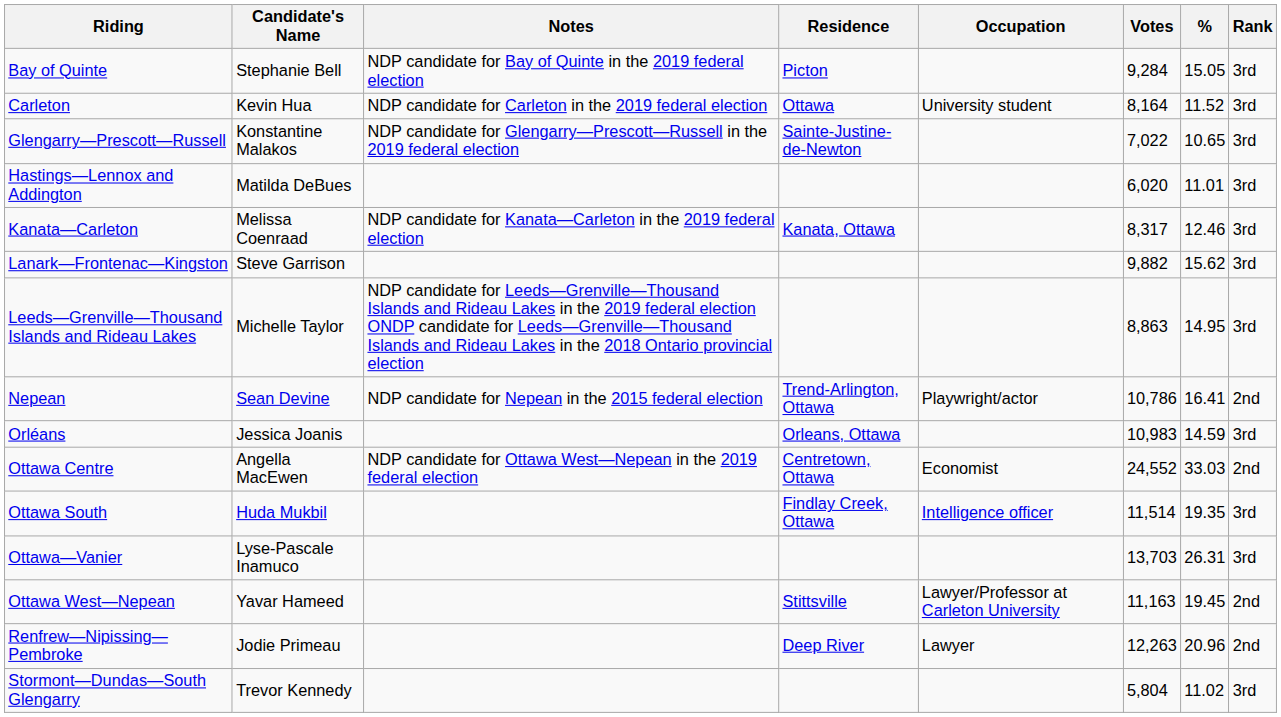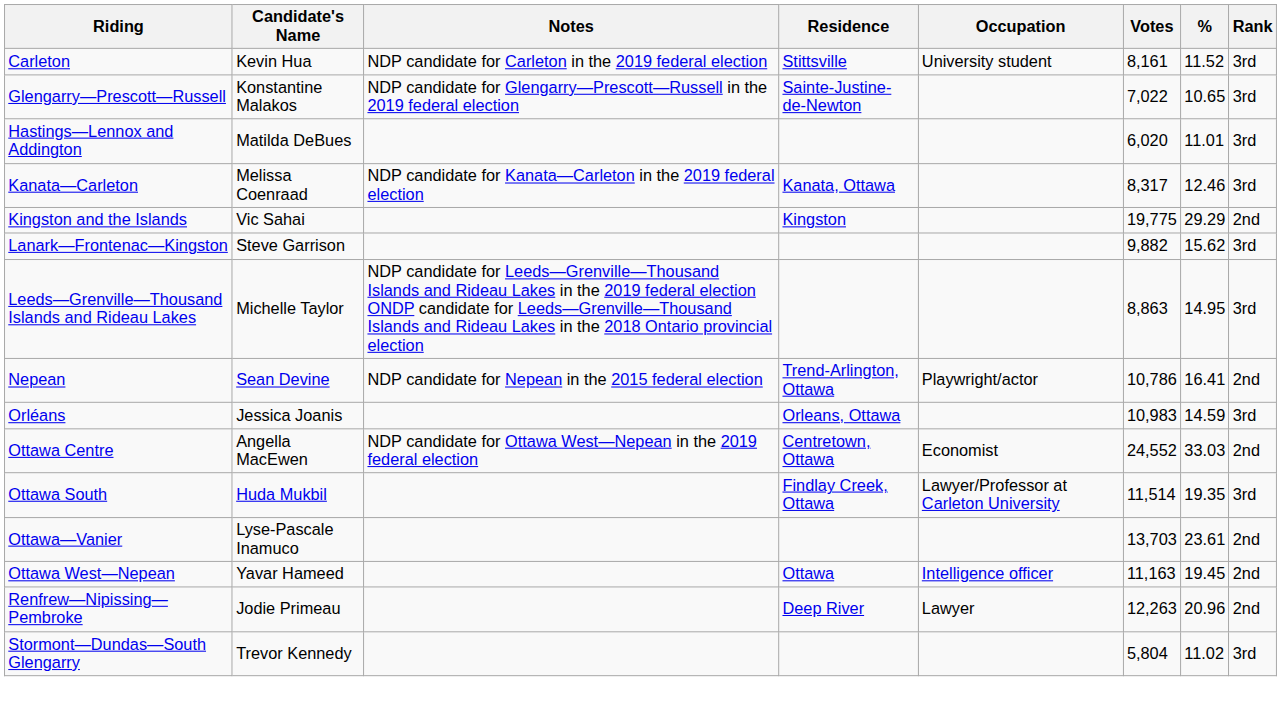 <table class="wikitable sortable">
 <tr>
 <th>Riding<br></th>
 <th>Candidate's Name</th>
 <th>Notes</th>
 <th>Residence</th>
 <th>Occupation</th>
 <th>Votes</th>
 <th>%</th>
 <th>Rank</th>
 </tr>
 <tr>
-<td><a href='#'>Bay of Quinte</a></td>
-<td>Stephanie Bell</td>
-<td>NDP candidate for <a href='#'>Bay of Quinte</a> in the <a href='#'>2019 federal election</a></td>
-<td><a href='#'>Picton</a></td>
-<td></td>
-<td>9,284</td>
-<td>15.05</td>
-<td>3rd</td>
-</tr>
-<tr>
 <td><a href='#'>Carleton</a></td>
 <td>Kevin Hua</td>
 <td>NDP candidate for <a href='#'>Carleton</a> in the <a href='#'>2019 federal election</a></td>
-<td><a href='#'>Ottawa</a></td>
+<td><a href='#'>Stittsville</a></td>
 <td>University student</td>
-<td>8,164</td>
+<td>8,161</td>
 <td>11.52</td>
 <td>3rd</td>
 </tr>
 <tr>
 <td><a href='#'>Glengarry—Prescott—Russell</a></td>
 <td>Konstantine Malakos</td>
 <td>NDP candidate for <a href='#'>Glengarry—Prescott—Russell</a> in the <a href='#'>2019 federal election</a></td>
 <td><a href='#'>Sainte-Justine-de-Newton</a></td>
 <td></td>
 <td>7,022</td>
 <td>10.65</td>
 <td>3rd</td>
 </tr>
 <tr>
 <td><a href='#'>Hastings—Lennox and Addington</a></td>
 <td>Matilda DeBues</td>
 <td></td>
 <td></td>
 <td></td>
 <td>6,020</td>
 <td>11.01</td>
 <td>3rd</td>
 </tr>
 <tr>
 <td><a href='#'>Kanata—Carleton</a></td>
 <td>Melissa Coenraad</td>
 <td>NDP candidate for <a href='#'>Kanata—Carleton</a> in the <a href='#'>2019 federal election</a></td>
 <td><a href='#'>Kanata, Ottawa</a></td>
 <td></td>
 <td>8,317</td>
 <td>12.46</td>
 <td>3rd</td>
+</tr>
+<tr>
+<td><a href='#'>Kingston and the Islands</a></td>
+<td>Vic Sahai</td>
+<td></td>
+<td><a href='#'>Kingston</a></td>
+<td></td>
+<td>19,775</td>
+<td>29.29</td>
+<td>2nd</td>
 </tr>
 <tr>
 <td><a href='#'>Lanark—Frontenac—Kingston</a></td>
 <td>Steve Garrison</td>
 <td></td>
 <td></td>
 <td></td>
 <td>9,882</td>
 <td>15.62</td>
 <td>3rd</td>
 </tr>
 <tr>
 <td><a href='#'>Leeds—Grenville—Thousand Islands and Rideau Lakes</a></td>
 <td>Michelle Taylor</td>
 <td>NDP candidate for <a href='#'>Leeds—Grenville—Thousand Islands and Rideau Lakes</a> in the <a href='#'>2019 federal election</a> <br> <a href='#'>ONDP</a> candidate for <a href='#'>Leeds—Grenville—Thousand Islands and Rideau Lakes</a> in the <a href='#'>2018 Ontario provincial election</a></td>
 <td></td>
 <td></td>
 <td>8,863</td>
 <td>14.95</td>
 <td>3rd</td>
 </tr>
 <tr>
 <td><a href='#'>Nepean</a></td>
 <td><a href='#'>Sean Devine</a></td>
 <td>NDP candidate for <a href='#'>Nepean</a> in the <a href='#'>2015 federal election</a></td>
 <td><a href='#'>Trend-Arlington, Ottawa</a></td>
 <td>Playwright/actor</td>
 <td>10,786</td>
 <td>16.41</td>
 <td>2nd</td>
 </tr>
 <tr>
 <td><a href='#'>Orléans</a></td>
 <td>Jessica Joanis</td>
 <td></td>
 <td><a href='#'>Orleans, Ottawa</a></td>
 <td></td>
 <td>10,983</td>
 <td>14.59</td>
 <td>3rd</td>
 </tr>
 <tr>
 <td><a href='#'>Ottawa Centre</a></td>
 <td>Angella MacEwen</td>
 <td>NDP candidate for <a href='#'>Ottawa West—Nepean</a> in the <a href='#'>2019 federal election</a></td>
 <td><a href='#'>Centretown, Ottawa</a></td>
 <td>Economist</td>
 <td>24,552</td>
 <td>33.03</td>
 <td>2nd</td>
 </tr>
 <tr>
 <td><a href='#'>Ottawa South</a></td>
 <td><a href='#'>Huda Mukbil</a></td>
 <td></td>
 <td><a href='#'>Findlay Creek, Ottawa</a></td>
-<td><a href='#'>Intelligence officer</a></td>
+<td>Lawyer/Professor at <a href='#'>Carleton University</a></td>
 <td>11,514</td>
 <td>19.35</td>
 <td>3rd</td>
 </tr>
 <tr>
 <td><a href='#'>Ottawa—Vanier</a></td>
 <td>Lyse-Pascale Inamuco</td>
 <td></td>
 <td></td>
 <td></td>
 <td>13,703</td>
-<td>26.31</td>
-<td>3rd</td>
+<td>23.61</td>
+<td>2nd</td>
 </tr>
 <tr>
 <td><a href='#'>Ottawa West—Nepean</a></td>
 <td>Yavar Hameed</td>
 <td></td>
-<td><a href='#'>Stittsville</a></td>
-<td>Lawyer/Professor at <a href='#'>Carleton University</a></td>
+<td><a href='#'>Ottawa</a></td>
+<td><a href='#'>Intelligence officer</a></td>
 <td>11,163</td>
 <td>19.45</td>
 <td>2nd</td>
 </tr>
 <tr>
 <td><a href='#'>Renfrew—Nipissing—Pembroke</a></td>
 <td>Jodie Primeau</td>
 <td></td>
 <td><a href='#'>Deep River</a></td>
 <td>Lawyer</td>
 <td>12,263</td>
 <td>20.96</td>
 <td>2nd</td>
 </tr>
 <tr>
 <td><a href='#'>Stormont—Dundas—South Glengarry</a></td>
 <td>Trevor Kennedy</td>
 <td></td>
 <td></td>
 <td></td>
 <td>5,804</td>
 <td>11.02</td>
 <td>3rd</td>
 </tr>
 </table>
